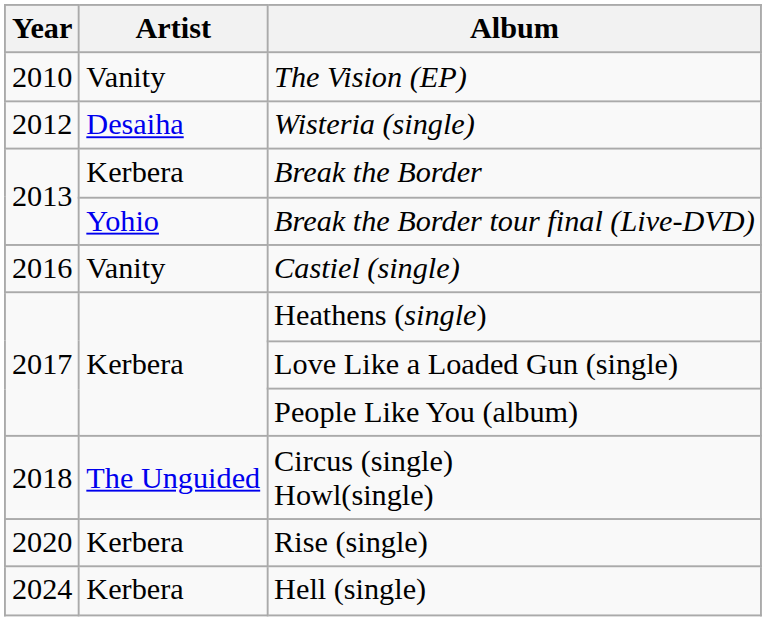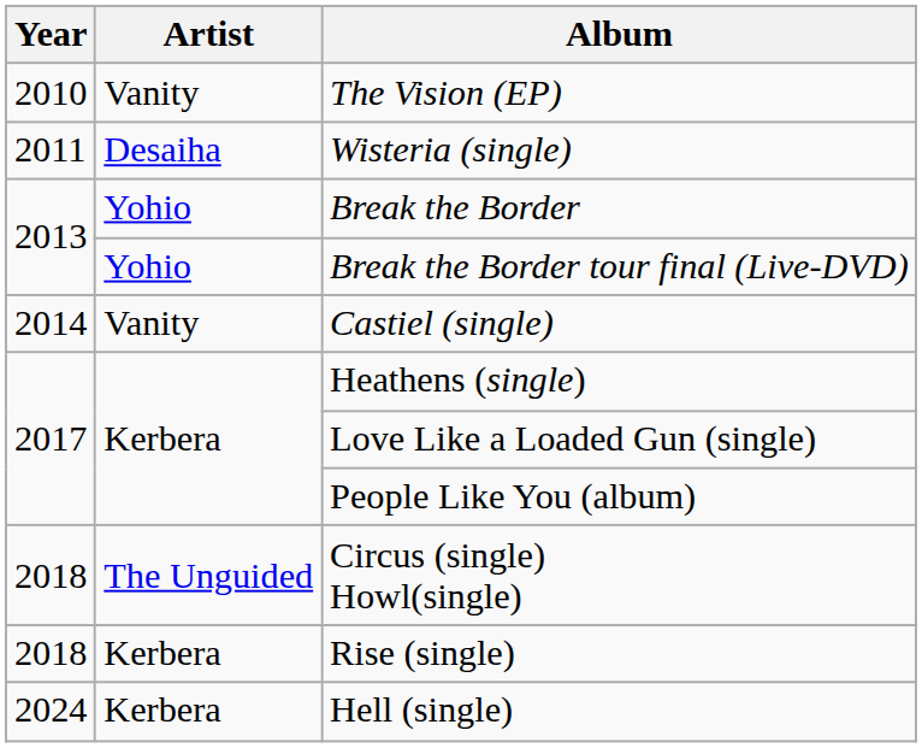 <table class="wikitable">
 <tr>
 <th>Year</th>
 <th>Artist</th>
 <th>Album</th>
 </tr>
 <tr>
 <td>2010</td>
 <td>Vanity</td>
 <td><em>The Vision (EP)</em></td>
 </tr>
 <tr>
-<td rowspan="1">2012</td>
+<td rowspan="1">2011</td>
 <td><a href='#'>Desaiha</a></td>
 <td><em>Wisteria (single)</em></td>
 </tr>
 <tr>
 <td rowspan="2">2013</td>
-<td>Kerbera</td>
+<td><a href='#'>Yohio</a></td>
 <td><em>Break the Border</em></td>
 </tr>
 <tr>
 <td><a href='#'>Yohio</a></td>
 <td><em>Break the Border tour final (Live-DVD)</em></td>
 </tr>
 <tr>
-<td rowspan="1">2016</td>
+<td rowspan="1">2014</td>
 <td>Vanity</td>
 <td><em>Castiel (single)</em></td>
 </tr>
 <tr>
 <td rowspan="3">2017</td>
 <td rowspan="3">Kerbera</td>
 <td>Heathens (<em>single</em>)</td>
 </tr>
 <tr>
 <td>Love Like a Loaded Gun (single)</td>
 </tr>
 <tr>
 <td>People Like You (album)</td>
 </tr>
 <tr>
 <td>2018</td>
 <td><a href='#'>The Unguided</a></td>
 <td>Circus (single)<br>Howl(single)</td>
 </tr>
 <tr>
-<td>2020</td>
+<td>2018</td>
 <td>Kerbera</td>
 <td>Rise (single)</td>
 </tr>
 <tr>
 <td>2024</td>
 <td>Kerbera</td>
 <td>Hell (single)</td>
 </tr>
 </table>
